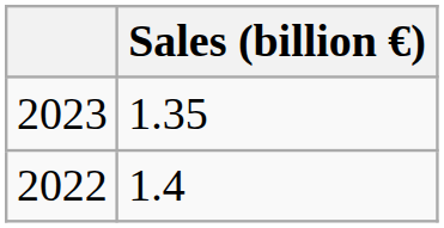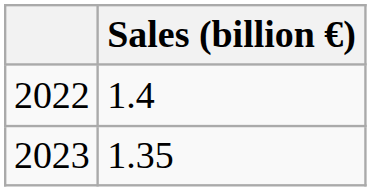 <table class="wikitable">
 <tr>
 <th></th>
 <th>Sales (billion €)</th>
 </tr>
 <tr>
+<td>2022</td>
+<td>1.4</td>
+</tr>
+<tr>
 <td>2023</td>
 <td>1.35</td>
 </tr>
-<tr>
-<td>2022</td>
-<td>1.4</td>
-</tr>
 </table>
